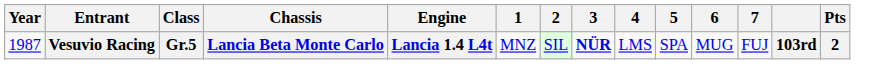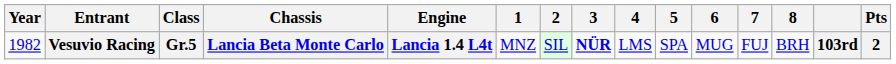 <table class="wikitable" style="text-align:center; font-size:90%">
 <tr>
 <th>Year</th>
 <th>Entrant</th>
 <th>Class</th>
 <th>Chassis</th>
 <th>Engine</th>
 <th>1</th>
 <th>2</th>
 <th>3</th>
 <th>4</th>
 <th>5</th>
 <th>6</th>
 <th>7</th>
+<th>8</th>
 <th></th>
 <th>Pts</th>
 </tr>
 <tr>
-<td><a href='#'>1987</a></td>
+<td><a href='#'>1982</a></td>
 <th>Vesuvio Racing</th>
 <th>Gr.5</th>
 <th><a href='#'>Lancia Beta Monte Carlo</a></th>
 <th><a href='#'>Lancia</a> 1.4 <a href='#'>L4</a><a href='#'>t</a></th>
 <td><a href='#'>MNZ</a></td>
 <td style="background:#dfffdf;"><a href='#'>SIL</a><br></td>
 <td><strong><a href='#'>NÜR</a></strong></td>
 <td><a href='#'>LMS</a></td>
 <td><a href='#'>SPA</a></td>
 <td><a href='#'>MUG</a></td>
 <td><a href='#'>FUJ</a></td>
+<td><a href='#'>BRH</a></td>
 <th>103rd</th>
 <th>2</th>
 </tr>
 </table>
